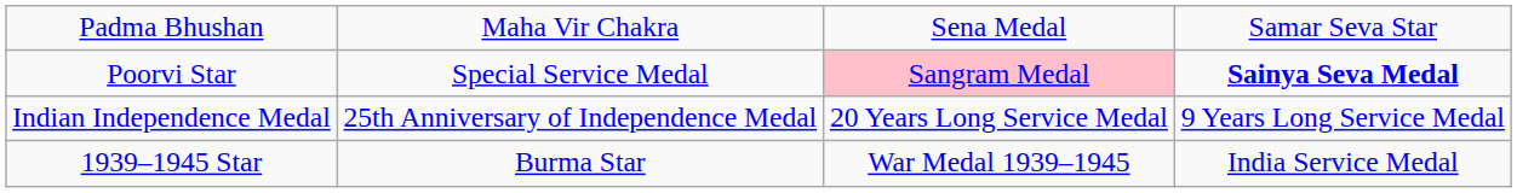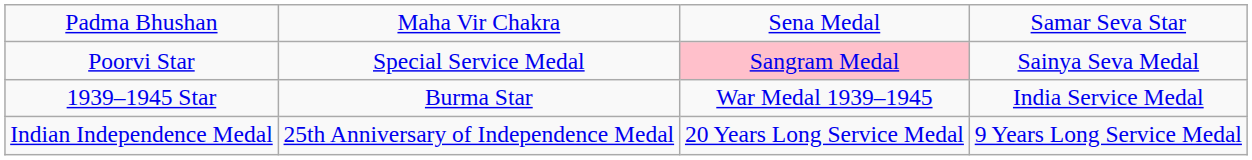 <table class="wikitable" style="margin:1em auto; text-align:center;">
 <tr>
 <td><a href='#'>Padma Bhushan</a></td>
 <td><a href='#'>Maha Vir Chakra</a></td>
 <td><a href='#'>Sena Medal</a></td>
 <td><a href='#'>Samar Seva Star</a></td>
 </tr>
 <tr>
 <td><a href='#'>Poorvi Star</a></td>
 <td><a href='#'>Special Service Medal</a></td>
 <td style="background: pink;"><a href='#'>Sangram Medal</a></td>
-<td><strong><a href='#'>Sainya Seva Medal</a></strong></td>
+<td><a href='#'>Sainya Seva Medal</a></td>
+</tr>
+<tr>
+<td><a href='#'>1939–1945 Star</a></td>
+<td><a href='#'>Burma Star</a></td>
+<td><a href='#'>War Medal 1939–1945</a></td>
+<td><a href='#'>India Service Medal</a></td>
 </tr>
 <tr>
 <td><a href='#'>Indian Independence Medal</a></td>
 <td><a href='#'>25th Anniversary of Independence Medal</a></td>
 <td><a href='#'>20 Years Long Service Medal</a></td>
 <td><a href='#'>9 Years Long Service Medal</a></td>
 </tr>
-<tr>
-<td><a href='#'>1939–1945 Star</a></td>
-<td><a href='#'>Burma Star</a></td>
-<td><a href='#'>War Medal 1939–1945</a></td>
-<td><a href='#'>India Service Medal</a></td>
-</tr>
 </table>
